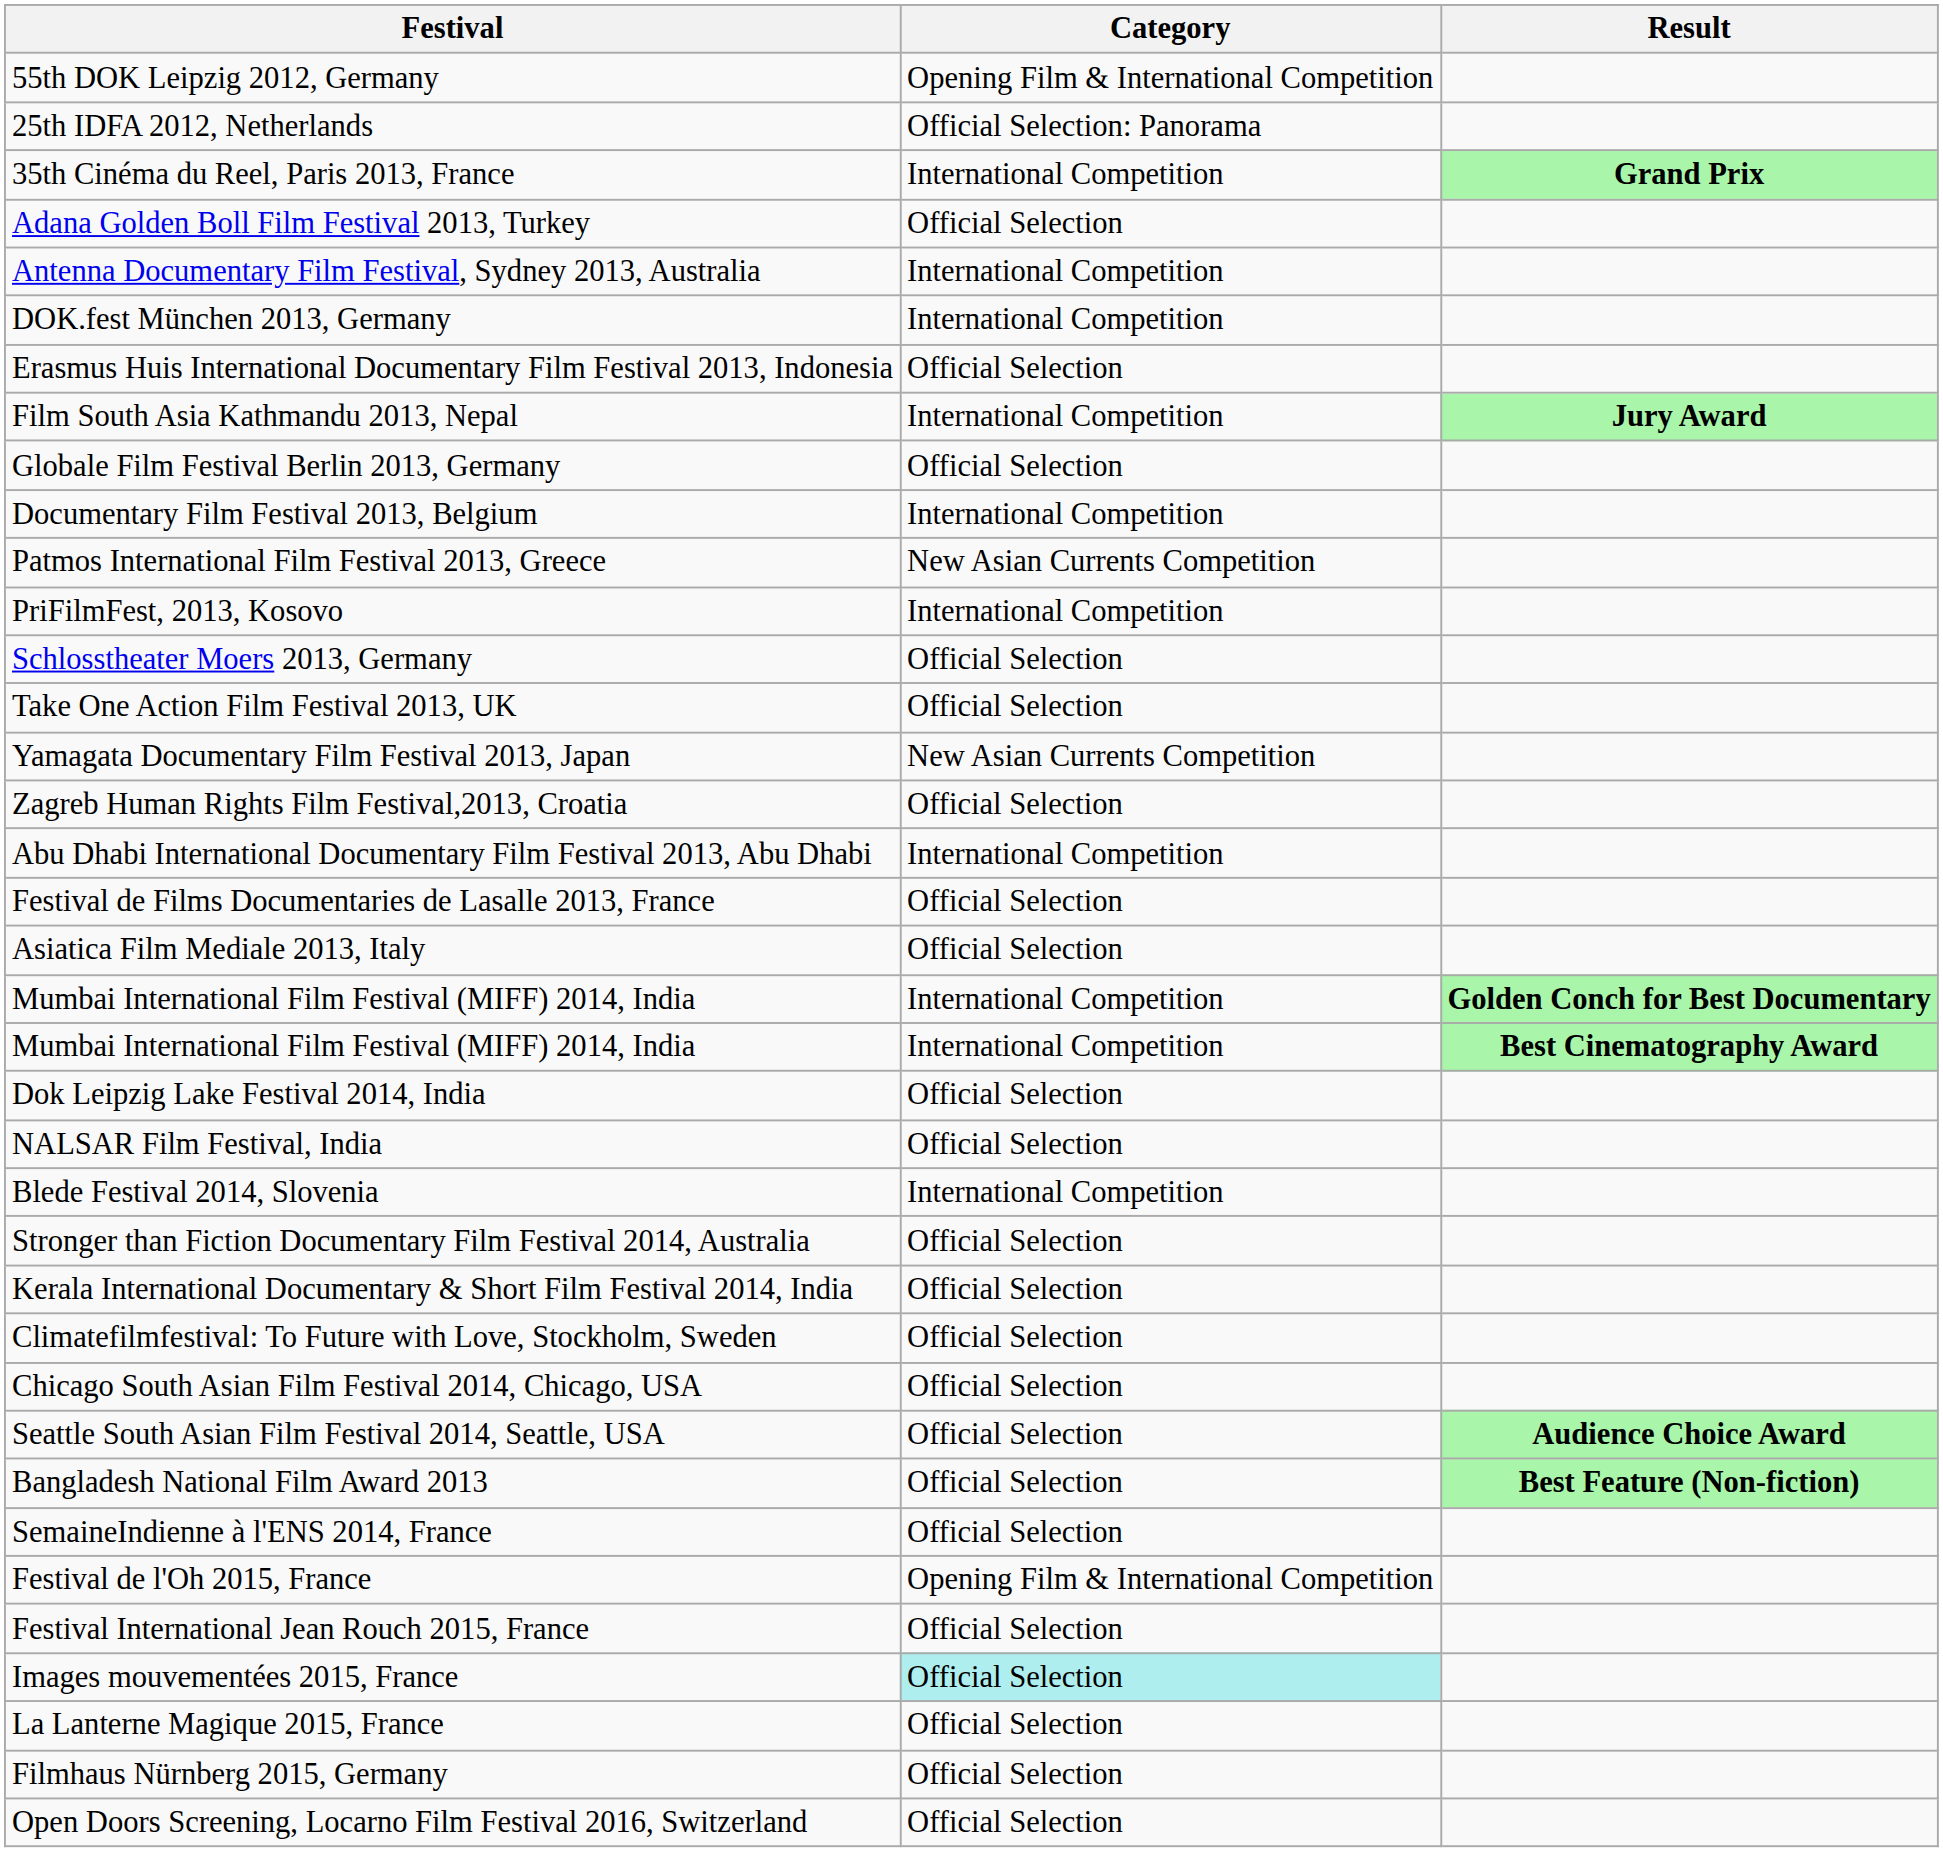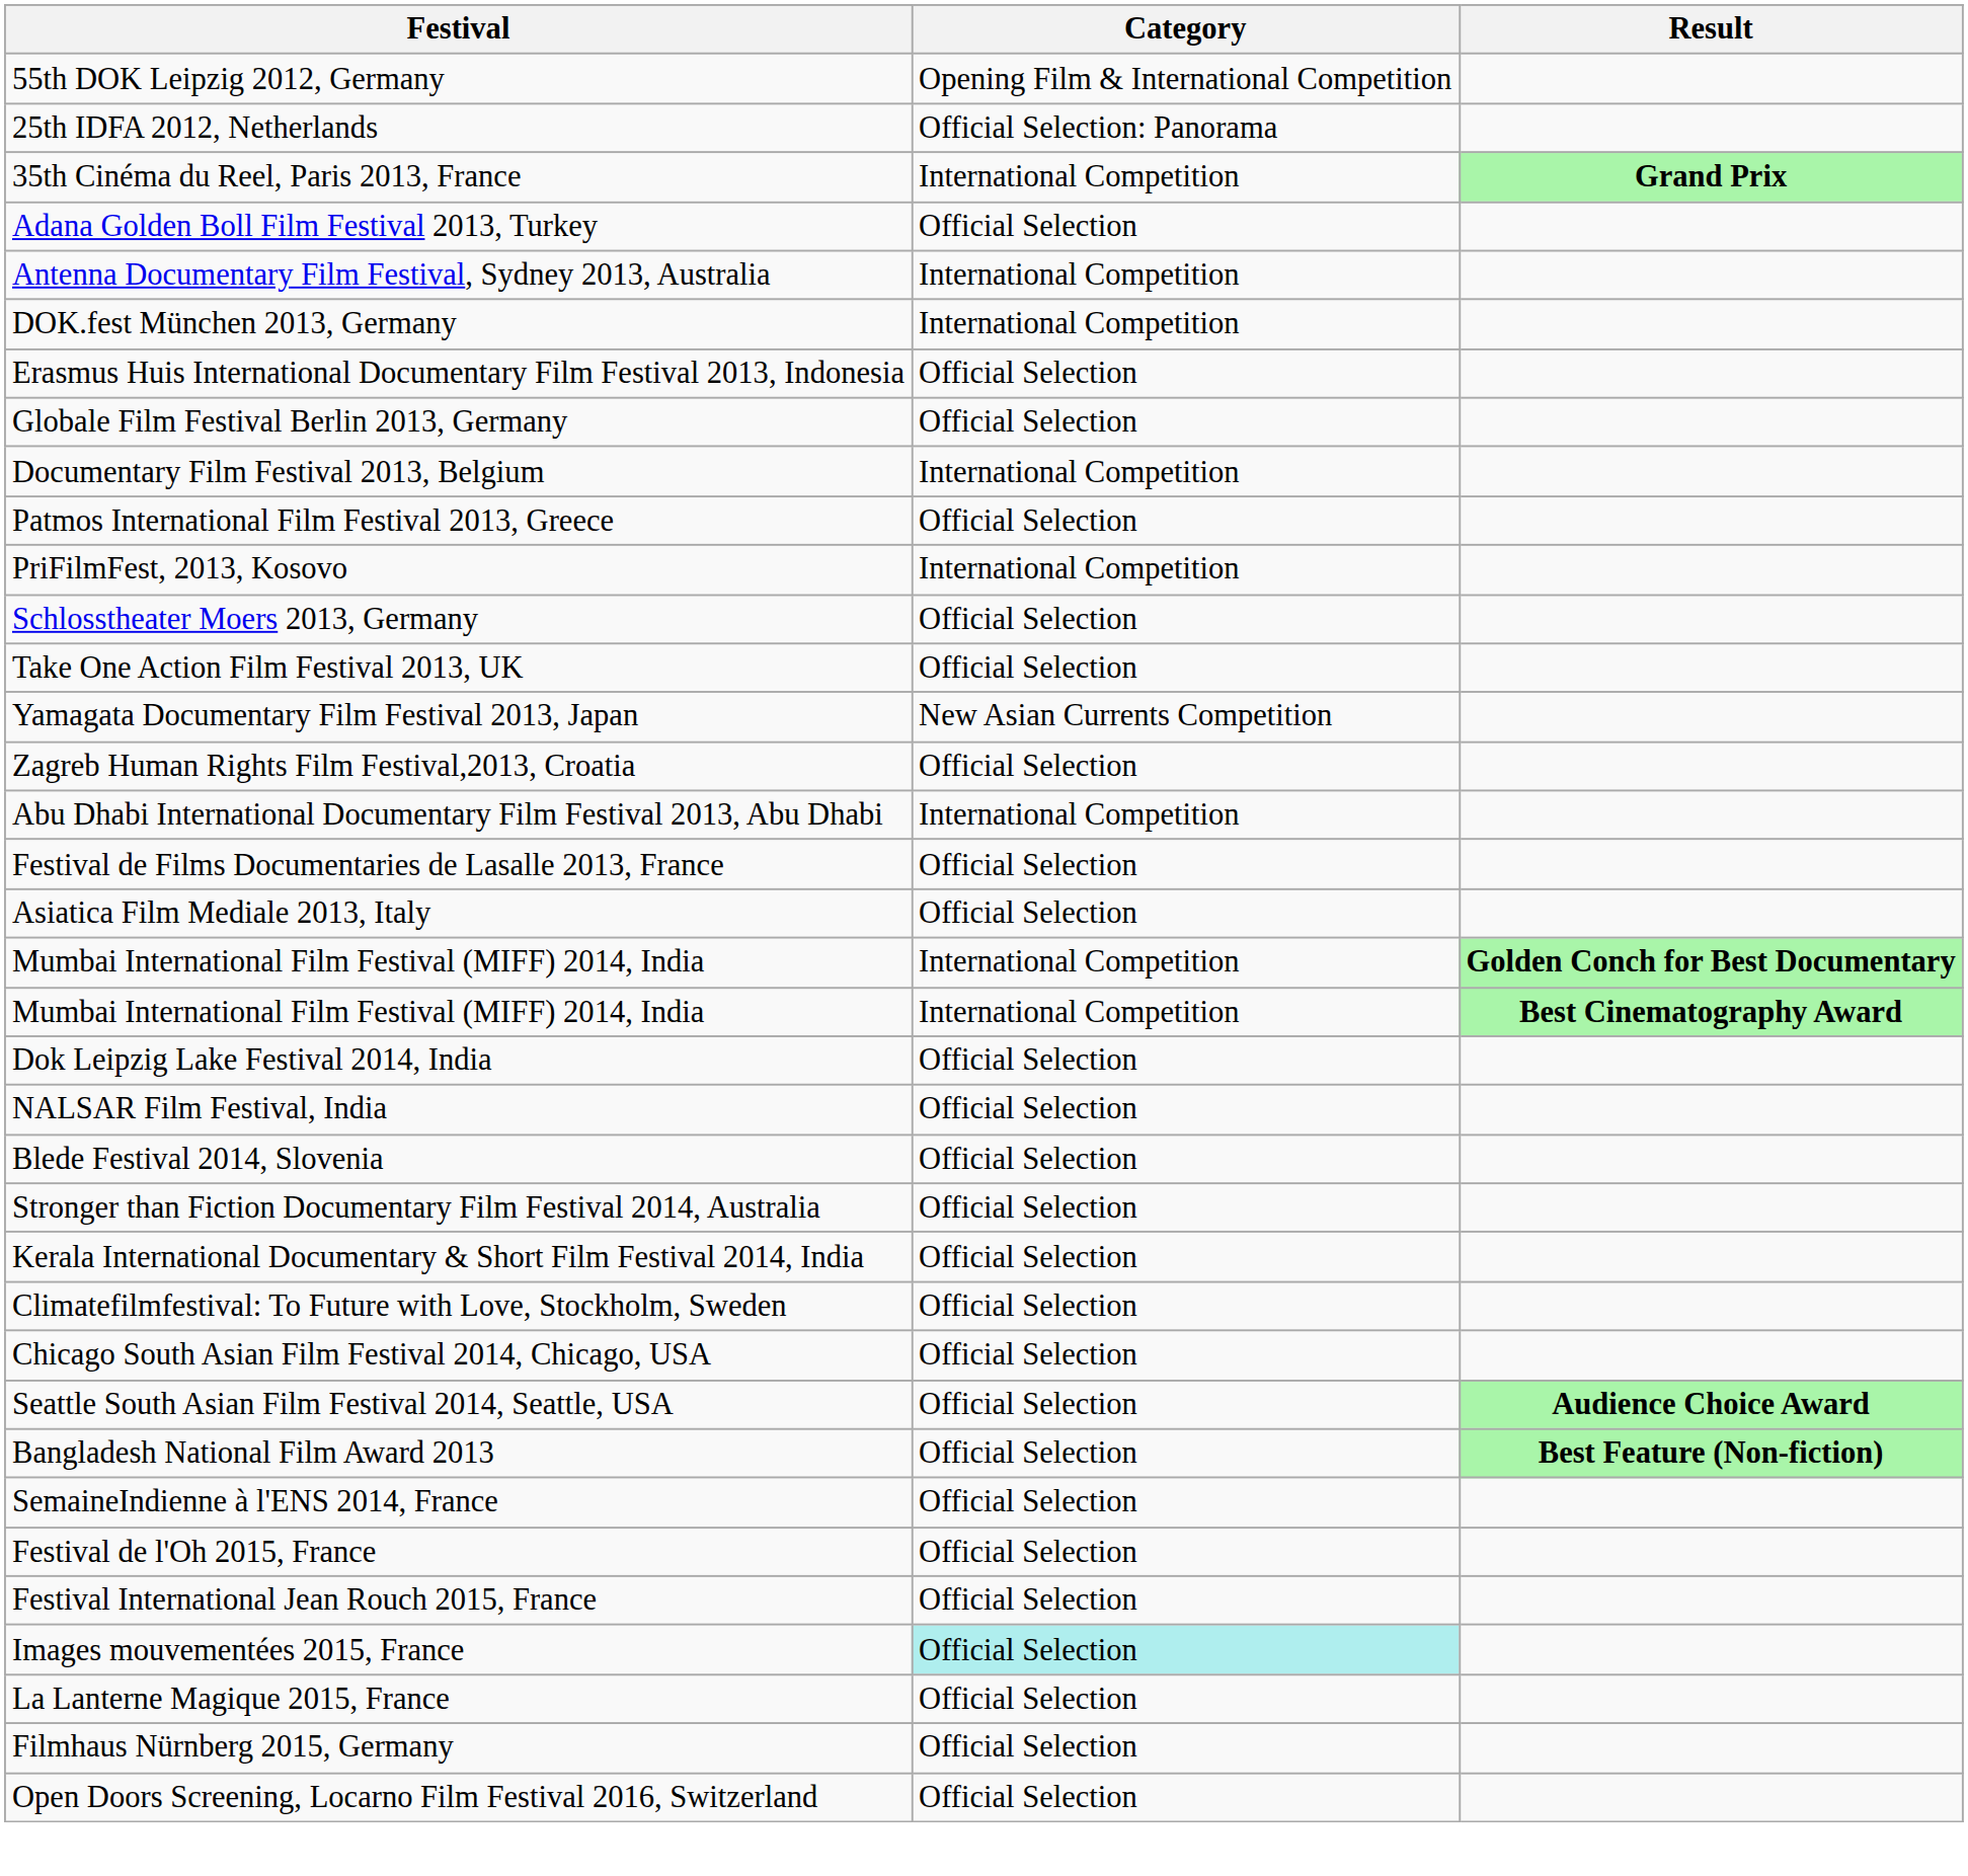 <table class="wikitable" border="1">
 <tr>
 <th>Festival</th>
 <th>Category</th>
 <th>Result</th>
 </tr>
 <tr>
 <td>55th DOK Leipzig 2012, Germany</td>
 <td>Opening Film & International Competition</td>
 <td></td>
 </tr>
 <tr>
 <td>25th IDFA 2012, Netherlands</td>
 <td>Official Selection: Panorama</td>
 <td></td>
 </tr>
 <tr>
 <td>35th Cinéma du Reel, Paris 2013, France</td>
 <td>International Competition</td>
 <th style="background: #A9F5A9;">Grand Prix</th>
 </tr>
 <tr>
 <td><a href='#'>Adana Golden Boll Film Festival</a> 2013, Turkey</td>
 <td>Official Selection</td>
 <td></td>
 </tr>
 <tr>
 <td><a href='#'>Antenna Documentary Film Festival</a>, Sydney 2013, Australia</td>
 <td>International Competition</td>
 <td></td>
 </tr>
 <tr>
 <td>DOK.fest München 2013, Germany</td>
 <td>International Competition</td>
 <td></td>
 </tr>
 <tr>
 <td>Erasmus Huis International Documentary Film Festival 2013, Indonesia</td>
 <td>Official Selection</td>
 <td></td>
 </tr>
 <tr>
-<td>Film South Asia Kathmandu 2013, Nepal</td>
-<td>International Competition</td>
-<th style="background: #A9F5A9;">Jury Award</th>
-</tr>
-<tr>
 <td>Globale Film Festival Berlin 2013, Germany</td>
 <td>Official Selection</td>
 <td></td>
 </tr>
 <tr>
 <td> Documentary Film Festival 2013, Belgium</td>
 <td>International Competition</td>
 <td></td>
 </tr>
 <tr>
 <td>Patmos International Film Festival 2013, Greece</td>
-<td>New Asian Currents Competition</td>
+<td>Official Selection</td>
 <td></td>
 </tr>
 <tr>
 <td>PriFilmFest, 2013, Kosovo</td>
 <td>International Competition</td>
 <td></td>
 </tr>
 <tr>
 <td><a href='#'>Schlosstheater Moers</a> 2013, Germany</td>
 <td>Official Selection</td>
 <td></td>
 </tr>
 <tr>
 <td>Take One Action Film Festival 2013, UK</td>
 <td>Official Selection</td>
 <td></td>
 </tr>
 <tr>
 <td>Yamagata Documentary Film Festival 2013, Japan</td>
 <td>New Asian Currents Competition</td>
 <td></td>
 </tr>
 <tr>
 <td>Zagreb Human Rights Film Festival,2013, Croatia</td>
 <td>Official Selection</td>
 <td></td>
 </tr>
 <tr>
 <td>Abu Dhabi International Documentary Film Festival 2013, Abu Dhabi</td>
 <td>International Competition</td>
 <td></td>
 </tr>
 <tr>
 <td>Festival de Films Documentaries de Lasalle 2013, France</td>
 <td>Official Selection</td>
 <td></td>
 </tr>
 <tr>
 <td>Asiatica Film Mediale 2013, Italy</td>
 <td>Official Selection</td>
 <td></td>
 </tr>
 <tr>
 <td>Mumbai International Film Festival (MIFF) 2014, India</td>
 <td>International Competition</td>
 <th style="background: #A9F5A9;">Golden Conch for Best Documentary</th>
 </tr>
 <tr>
 <td>Mumbai International Film Festival (MIFF) 2014, India</td>
 <td>International Competition</td>
 <th style="background: #A9F5A9;">Best Cinematography Award</th>
 </tr>
 <tr>
 <td>Dok Leipzig Lake Festival 2014, India</td>
 <td>Official Selection</td>
 <td></td>
 </tr>
 <tr>
 <td>NALSAR Film Festival, India</td>
 <td>Official Selection</td>
 <td></td>
 </tr>
 <tr>
 <td>Blede Festival 2014, Slovenia</td>
-<td>International Competition</td>
+<td>Official Selection</td>
 <td></td>
 </tr>
 <tr>
 <td>Stronger than Fiction Documentary Film Festival 2014, Australia</td>
 <td>Official Selection</td>
 <td></td>
 </tr>
 <tr>
 <td>Kerala International Documentary & Short Film Festival 2014, India</td>
 <td>Official Selection</td>
 <td></td>
 </tr>
 <tr>
 <td>Climatefilmfestival: To Future with Love, Stockholm, Sweden</td>
 <td>Official Selection</td>
 <td></td>
 </tr>
 <tr>
 <td>Chicago South Asian Film Festival 2014, Chicago, USA</td>
 <td>Official Selection</td>
 <td></td>
 </tr>
 <tr>
 <td>Seattle South Asian Film Festival 2014, Seattle, USA</td>
 <td>Official Selection</td>
 <th style="background: #A9F5A9;">Audience Choice Award</th>
 </tr>
 <tr>
 <td>Bangladesh National Film Award 2013</td>
 <td>Official Selection</td>
 <th style="background: #A9F5A9;">Best Feature (Non-fiction)</th>
 </tr>
 <tr>
 <td>SemaineIndienne à l'ENS 2014, France</td>
 <td>Official Selection</td>
 <td></td>
 </tr>
 <tr>
 <td>Festival de l'Oh 2015, France</td>
-<td>Opening Film & International Competition</td>
+<td>Official Selection</td>
 <td></td>
 </tr>
 <tr>
 <td>Festival International Jean Rouch 2015, France</td>
 <td>Official Selection</td>
 <td></td>
 </tr>
 <tr>
 <td>Images mouvementées 2015, France</td>
 <td style="background: paleturquoise;">Official Selection</td>
 <td></td>
 </tr>
 <tr>
 <td>La Lanterne Magique 2015, France</td>
 <td>Official Selection</td>
 <td></td>
 </tr>
 <tr>
 <td>Filmhaus Nürnberg 2015, Germany</td>
 <td>Official Selection</td>
 <td></td>
 </tr>
 <tr>
 <td>Open Doors Screening, Locarno Film Festival 2016, Switzerland</td>
 <td>Official Selection</td>
 <td></td>
 </tr>
 </table>
